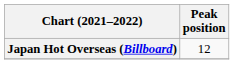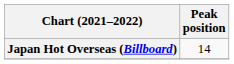 <table class="wikitable sortable plainrowheaders" style="text-align:center">
 <tr>
 <th scope="col">Chart (2021–2022)</th>
 <th scope="col">Peak<br>position</th>
 </tr>
 <tr>
 <th scope="row">Japan Hot Overseas (<em><a href='#'>Billboard</a></em>)</th>
-<td>12</td>
+<td>14</td>
 </tr>
 <tr>
 </tr>
 </table>
